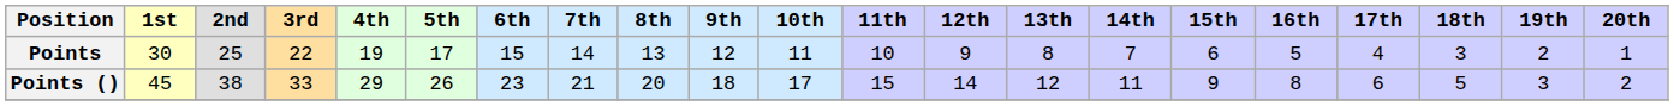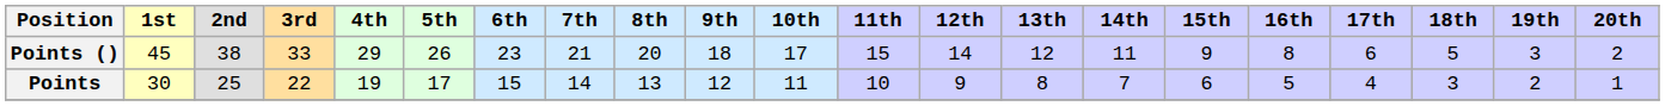 <table class="wikitable" style="font-size:85%; text-align:center">
 <tr>
 <th>Position</th>
 <td style="background:#FFFFBF;"> <strong>1st</strong> </td>
 <td style="background:#DFDFDF;"> <strong>2nd</strong> </td>
 <td style="background:#FFDF9F;"> <strong>3rd</strong> </td>
 <td style="background:#DFFFDF;"> <strong>4th</strong> </td>
 <td style="background:#DFFFDF;"> <strong>5th</strong> </td>
 <td style="background:#CFEAFF;"> <strong>6th</strong> </td>
 <td style="background:#CFEAFF;"> <strong>7th</strong> </td>
 <td style="background:#CFEAFF;"> <strong>8th</strong> </td>
 <td style="background:#CFEAFF;"> <strong>9th</strong> </td>
 <td style="background:#CFEAFF;"> <strong>10th</strong> </td>
 <td style="background:#CFCFFF;"> <strong>11th</strong> </td>
 <td style="background:#CFCFFF;"> <strong>12th</strong> </td>
 <td style="background:#CFCFFF;"> <strong>13th</strong> </td>
 <td style="background:#CFCFFF;"> <strong>14th</strong> </td>
 <td style="background:#CFCFFF;"> <strong>15th</strong> </td>
 <td style="background:#CFCFFF;"> <strong>16th</strong> </td>
 <td style="background:#CFCFFF;"> <strong>17th</strong> </td>
 <td style="background:#CFCFFF;"> <strong>18th</strong> </td>
 <td style="background:#CFCFFF;"> <strong>19th</strong> </td>
 <td style="background:#CFCFFF;"> <strong>20th</strong> </td>
 </tr>
 <tr>
+<th>Points ()</th>
+<td style="background:#FFFFBF;">45</td>
+<td style="background:#DFDFDF;">38</td>
+<td style="background:#FFDF9F;">33</td>
+<td style="background:#DFFFDF;">29</td>
+<td style="background:#DFFFDF;">26</td>
+<td style="background:#CFEAFF;">23</td>
+<td style="background:#CFEAFF;">21</td>
+<td style="background:#CFEAFF;">20</td>
+<td style="background:#CFEAFF;">18</td>
+<td style="background:#CFEAFF;">17</td>
+<td style="background:#CFCFFF;">15</td>
+<td style="background:#CFCFFF;">14</td>
+<td style="background:#CFCFFF;">12</td>
+<td style="background:#CFCFFF;">11</td>
+<td style="background:#CFCFFF;">9</td>
+<td style="background:#CFCFFF;">8</td>
+<td style="background:#CFCFFF;">6</td>
+<td style="background:#CFCFFF;">5</td>
+<td style="background:#CFCFFF;">3</td>
+<td style="background:#CFCFFF;">2</td>
+</tr>
+<tr>
 <th>Points</th>
 <td style="background:#FFFFBF;">30</td>
 <td style="background:#DFDFDF;">25</td>
 <td style="background:#FFDF9F;">22</td>
 <td style="background:#DFFFDF;">19</td>
 <td style="background:#DFFFDF;">17</td>
 <td style="background:#CFEAFF;">15</td>
 <td style="background:#CFEAFF;">14</td>
 <td style="background:#CFEAFF;">13</td>
 <td style="background:#CFEAFF;">12</td>
 <td style="background:#CFEAFF;">11</td>
 <td style="background:#CFCFFF;">10</td>
 <td style="background:#CFCFFF;">9</td>
 <td style="background:#CFCFFF;">8</td>
 <td style="background:#CFCFFF;">7</td>
 <td style="background:#CFCFFF;">6</td>
 <td style="background:#CFCFFF;">5</td>
 <td style="background:#CFCFFF;">4</td>
 <td style="background:#CFCFFF;">3</td>
 <td style="background:#CFCFFF;">2</td>
 <td style="background:#CFCFFF;">1</td>
 </tr>
 <tr>
-<th>Points ()</th>
-<td style="background:#FFFFBF;">45</td>
-<td style="background:#DFDFDF;">38</td>
-<td style="background:#FFDF9F;">33</td>
-<td style="background:#DFFFDF;">29</td>
-<td style="background:#DFFFDF;">26</td>
-<td style="background:#CFEAFF;">23</td>
-<td style="background:#CFEAFF;">21</td>
-<td style="background:#CFEAFF;">20</td>
-<td style="background:#CFEAFF;">18</td>
-<td style="background:#CFEAFF;">17</td>
-<td style="background:#CFCFFF;">15</td>
-<td style="background:#CFCFFF;">14</td>
-<td style="background:#CFCFFF;">12</td>
-<td style="background:#CFCFFF;">11</td>
-<td style="background:#CFCFFF;">9</td>
-<td style="background:#CFCFFF;">8</td>
-<td style="background:#CFCFFF;">6</td>
-<td style="background:#CFCFFF;">5</td>
-<td style="background:#CFCFFF;">3</td>
-<td style="background:#CFCFFF;">2</td>
-</tr>
-<tr>
 </tr>
 </table>
